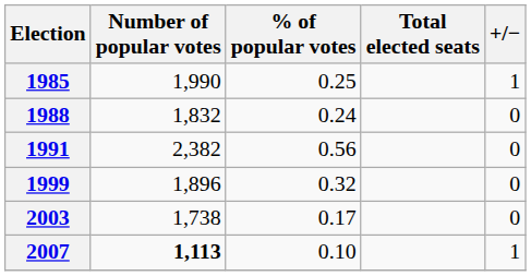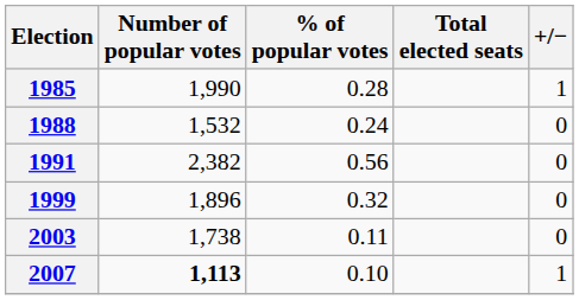 <table class="wikitable" style="text-align: right;">
 <tr align=center>
 <th>Election</th>
 <th>Number of<br>popular votes</th>
 <th>% of<br>popular votes</th>
 <th>Total<br>elected seats</th>
 <th>+/−</th>
 </tr>
 <tr>
 <th><a href='#'>1985</a></th>
 <td>1,990</td>
-<td>0.25</td>
+<td>0.28</td>
 <td></td>
 <td>1</td>
 </tr>
 <tr>
 <th><a href='#'>1988</a></th>
-<td>1,832</td>
+<td>1,532</td>
 <td>0.24</td>
 <td></td>
 <td>0</td>
 </tr>
 <tr>
 <th><a href='#'>1991</a></th>
 <td>2,382</td>
 <td>0.56</td>
 <td></td>
 <td>0</td>
 </tr>
 <tr>
 <th><a href='#'>1999</a></th>
 <td>1,896 </td>
 <td>0.32 </td>
 <td></td>
 <td>0</td>
 </tr>
 <tr>
 <th><a href='#'>2003</a></th>
 <td>1,738 </td>
-<td>0.17 </td>
+<td>0.11 </td>
 <td></td>
 <td>0</td>
 </tr>
 <tr>
 <th><a href='#'>2007</a></th>
 <td><strong>1,113 </strong></td>
 <td>0.10 </td>
 <td></td>
 <td>1</td>
 </tr>
 <tr>
 </tr>
 </table>
